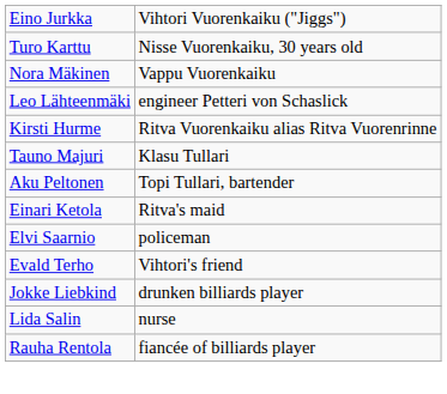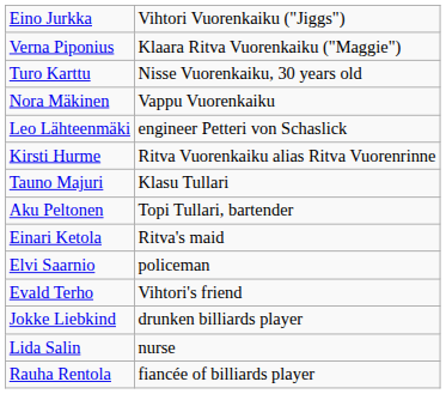 <table class="wikitable">
 <tr>
 <td><a href='#'>Eino Jurkka</a></td>
 <td>Vihtori Vuorenkaiku ("Jiggs")</td>
+</tr>
+<tr>
+<td><a href='#'>Verna Piponius</a></td>
+<td>Klaara Ritva Vuorenkaiku ("Maggie")</td>
 </tr>
 <tr>
 <td><a href='#'>Turo Karttu</a></td>
 <td>Nisse Vuorenkaiku, 30 years old</td>
 </tr>
 <tr>
 <td><a href='#'>Nora Mäkinen</a></td>
 <td>Vappu Vuorenkaiku</td>
 </tr>
 <tr>
 <td><a href='#'>Leo Lähteenmäki</a></td>
 <td>engineer Petteri von Schaslick</td>
 </tr>
 <tr>
 <td><a href='#'>Kirsti Hurme</a></td>
 <td>Ritva Vuorenkaiku alias Ritva Vuorenrinne</td>
 </tr>
 <tr>
 <td><a href='#'>Tauno Majuri</a></td>
 <td>Klasu Tullari</td>
 </tr>
 <tr>
 <td><a href='#'>Aku Peltonen</a></td>
 <td>Topi Tullari, bartender</td>
 </tr>
 <tr>
 <td><a href='#'>Einari Ketola</a></td>
 <td>Ritva's maid</td>
 </tr>
 <tr>
 <td><a href='#'>Elvi Saarnio</a></td>
 <td>policeman</td>
 </tr>
 <tr>
 <td><a href='#'>Evald Terho</a></td>
 <td>Vihtori's friend</td>
 </tr>
 <tr>
 <td><a href='#'>Jokke Liebkind</a></td>
 <td>drunken billiards player</td>
 </tr>
 <tr>
 <td><a href='#'>Lida Salin</a></td>
 <td>nurse</td>
 </tr>
 <tr>
 <td><a href='#'>Rauha Rentola</a></td>
 <td>fiancée of billiards player</td>
 </tr>
 </table>
